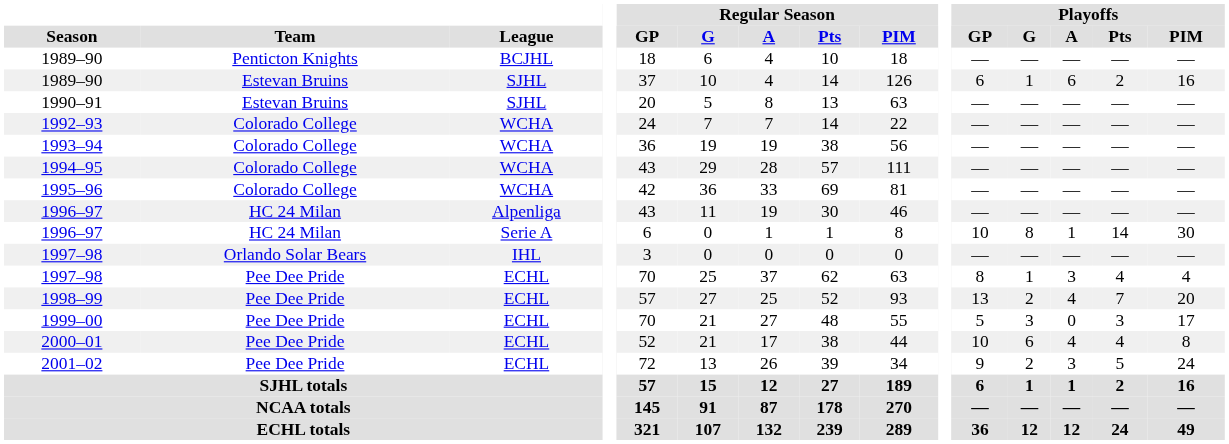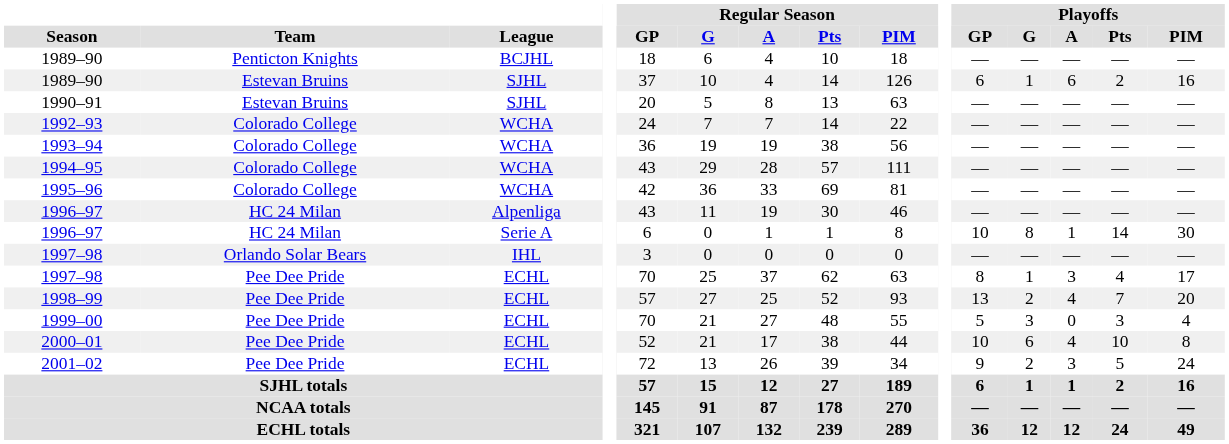 <table border="0" cellpadding="1" cellspacing="0" style="text-align:center; width:70em">
 <tr bgcolor="#e0e0e0">
 <th colspan="3"  bgcolor="#ffffff"> </th>
 <th rowspan="99" bgcolor="#ffffff"> </th>
 <th colspan="5">Regular Season</th>
 <th rowspan="99" bgcolor="#ffffff"> </th>
 <th colspan="5">Playoffs</th>
 </tr>
 <tr bgcolor="#e0e0e0">
 <th>Season</th>
 <th>Team</th>
 <th>League</th>
 <th>GP</th>
 <th><a href='#'>G</a></th>
 <th><a href='#'>A</a></th>
 <th><a href='#'>Pts</a></th>
 <th><a href='#'>PIM</a></th>
 <th>GP</th>
 <th>G</th>
 <th>A</th>
 <th>Pts</th>
 <th>PIM</th>
 </tr>
 <tr>
 <td>1989–90</td>
 <td><a href='#'>Penticton Knights</a></td>
 <td><a href='#'>BCJHL</a></td>
 <td>18</td>
 <td>6</td>
 <td>4</td>
 <td>10</td>
 <td>18</td>
 <td>—</td>
 <td>—</td>
 <td>—</td>
 <td>—</td>
 <td>—</td>
 </tr>
 <tr bgcolor="f0f0f0">
 <td>1989–90</td>
 <td><a href='#'>Estevan Bruins</a></td>
 <td><a href='#'>SJHL</a></td>
 <td>37</td>
 <td>10</td>
 <td>4</td>
 <td>14</td>
 <td>126</td>
 <td>6</td>
 <td>1</td>
 <td>6</td>
 <td>2</td>
 <td>16</td>
 </tr>
 <tr>
 <td>1990–91</td>
 <td><a href='#'>Estevan Bruins</a></td>
 <td><a href='#'>SJHL</a></td>
 <td>20</td>
 <td>5</td>
 <td>8</td>
 <td>13</td>
 <td>63</td>
 <td>—</td>
 <td>—</td>
 <td>—</td>
 <td>—</td>
 <td>—</td>
 </tr>
 <tr bgcolor="f0f0f0">
 <td><a href='#'>1992–93</a></td>
 <td><a href='#'>Colorado College</a></td>
 <td><a href='#'>WCHA</a></td>
 <td>24</td>
 <td>7</td>
 <td>7</td>
 <td>14</td>
 <td>22</td>
 <td>—</td>
 <td>—</td>
 <td>—</td>
 <td>—</td>
 <td>—</td>
 </tr>
 <tr>
 <td><a href='#'>1993–94</a></td>
 <td><a href='#'>Colorado College</a></td>
 <td><a href='#'>WCHA</a></td>
 <td>36</td>
 <td>19</td>
 <td>19</td>
 <td>38</td>
 <td>56</td>
 <td>—</td>
 <td>—</td>
 <td>—</td>
 <td>—</td>
 <td>—</td>
 </tr>
 <tr bgcolor="f0f0f0">
 <td><a href='#'>1994–95</a></td>
 <td><a href='#'>Colorado College</a></td>
 <td><a href='#'>WCHA</a></td>
 <td>43</td>
 <td>29</td>
 <td>28</td>
 <td>57</td>
 <td>111</td>
 <td>—</td>
 <td>—</td>
 <td>—</td>
 <td>—</td>
 <td>—</td>
 </tr>
 <tr>
 <td><a href='#'>1995–96</a></td>
 <td><a href='#'>Colorado College</a></td>
 <td><a href='#'>WCHA</a></td>
 <td>42</td>
 <td>36</td>
 <td>33</td>
 <td>69</td>
 <td>81</td>
 <td>—</td>
 <td>—</td>
 <td>—</td>
 <td>—</td>
 <td>—</td>
 </tr>
 <tr bgcolor="f0f0f0">
 <td><a href='#'>1996–97</a></td>
 <td><a href='#'>HC 24 Milan</a></td>
 <td><a href='#'>Alpenliga</a></td>
 <td>43</td>
 <td>11</td>
 <td>19</td>
 <td>30</td>
 <td>46</td>
 <td>—</td>
 <td>—</td>
 <td>—</td>
 <td>—</td>
 <td>—</td>
 </tr>
 <tr>
 <td><a href='#'>1996–97</a></td>
 <td><a href='#'>HC 24 Milan</a></td>
 <td><a href='#'>Serie A</a></td>
 <td>6</td>
 <td>0</td>
 <td>1</td>
 <td>1</td>
 <td>8</td>
 <td>10</td>
 <td>8</td>
 <td>1</td>
 <td>14</td>
 <td>30</td>
 </tr>
 <tr bgcolor="f0f0f0">
 <td><a href='#'>1997–98</a></td>
 <td><a href='#'>Orlando Solar Bears</a></td>
 <td><a href='#'>IHL</a></td>
 <td>3</td>
 <td>0</td>
 <td>0</td>
 <td>0</td>
 <td>0</td>
 <td>—</td>
 <td>—</td>
 <td>—</td>
 <td>—</td>
 <td>—</td>
 </tr>
 <tr>
 <td><a href='#'>1997–98</a></td>
 <td><a href='#'>Pee Dee Pride</a></td>
 <td><a href='#'>ECHL</a></td>
 <td>70</td>
 <td>25</td>
 <td>37</td>
 <td>62</td>
 <td>63</td>
 <td>8</td>
 <td>1</td>
 <td>3</td>
 <td>4</td>
-<td>4</td>
+<td>17</td>
 </tr>
 <tr bgcolor="f0f0f0">
 <td><a href='#'>1998–99</a></td>
 <td><a href='#'>Pee Dee Pride</a></td>
 <td><a href='#'>ECHL</a></td>
 <td>57</td>
 <td>27</td>
 <td>25</td>
 <td>52</td>
 <td>93</td>
 <td>13</td>
 <td>2</td>
 <td>4</td>
 <td>7</td>
 <td>20</td>
 </tr>
 <tr>
 <td><a href='#'>1999–00</a></td>
 <td><a href='#'>Pee Dee Pride</a></td>
 <td><a href='#'>ECHL</a></td>
 <td>70</td>
 <td>21</td>
 <td>27</td>
 <td>48</td>
 <td>55</td>
 <td>5</td>
 <td>3</td>
 <td>0</td>
 <td>3</td>
-<td>17</td>
+<td>4</td>
 </tr>
 <tr bgcolor="f0f0f0">
 <td><a href='#'>2000–01</a></td>
 <td><a href='#'>Pee Dee Pride</a></td>
 <td><a href='#'>ECHL</a></td>
 <td>52</td>
 <td>21</td>
 <td>17</td>
 <td>38</td>
 <td>44</td>
 <td>10</td>
 <td>6</td>
 <td>4</td>
-<td>4</td>
+<td>10</td>
 <td>8</td>
 </tr>
 <tr>
 <td><a href='#'>2001–02</a></td>
 <td><a href='#'>Pee Dee Pride</a></td>
 <td><a href='#'>ECHL</a></td>
 <td>72</td>
 <td>13</td>
 <td>26</td>
 <td>39</td>
 <td>34</td>
 <td>9</td>
 <td>2</td>
 <td>3</td>
 <td>5</td>
 <td>24</td>
 </tr>
 <tr bgcolor="#e0e0e0">
 <th colspan="3">SJHL totals</th>
 <th>57</th>
 <th>15</th>
 <th>12</th>
 <th>27</th>
 <th>189</th>
 <th>6</th>
 <th>1</th>
 <th>1</th>
 <th>2</th>
 <th>16</th>
 </tr>
 <tr bgcolor="#e0e0e0">
 <th colspan="3">NCAA totals</th>
 <th>145</th>
 <th>91</th>
 <th>87</th>
 <th>178</th>
 <th>270</th>
 <th>—</th>
 <th>—</th>
 <th>—</th>
 <th>—</th>
 <th>—</th>
 </tr>
 <tr bgcolor="#e0e0e0">
 <th colspan="3">ECHL totals</th>
 <th>321</th>
 <th>107</th>
 <th>132</th>
 <th>239</th>
 <th>289</th>
 <th>36</th>
 <th>12</th>
 <th>12</th>
 <th>24</th>
 <th>49</th>
 </tr>
 </table>
